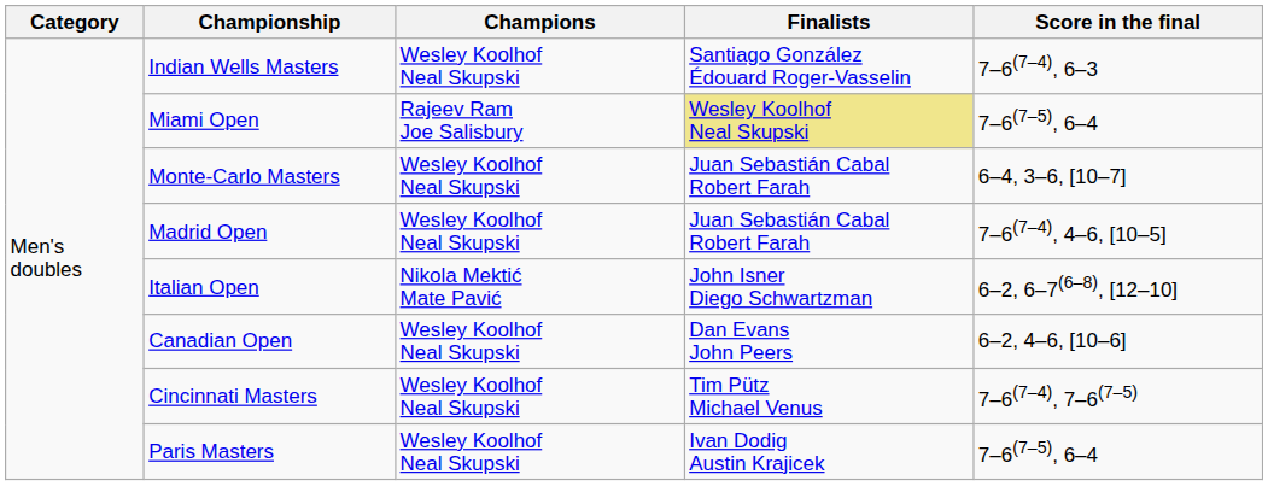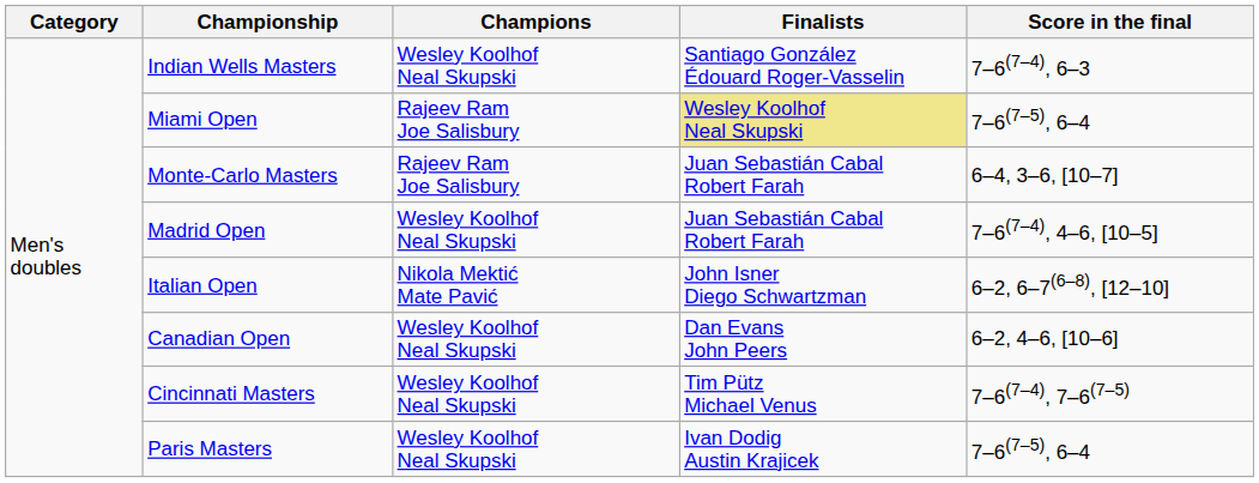 <table class="wikitable" style="font-size:90%;" width="100%">
 <tr>
 <th style="width: 11%;">Category</th>
 <th style="width: 20%;">Championship</th>
 <th style="width: 23%;">Champions</th>
 <th style="width: 23%;">Finalists</th>
 <th style="width: 23%;">Score in the final</th>
 </tr>
 <tr>
 <td rowspan="8">Men's doubles</td>
 <td><a href='#'>Indian Wells Masters</a></td>
 <td> <a href='#'>Wesley Koolhof</a><br> <a href='#'>Neal Skupski</a></td>
 <td> <a href='#'>Santiago González</a><br> <a href='#'>Édouard Roger-Vasselin</a></td>
 <td>7–6<sup>(7–4)</sup>, 6–3</td>
 </tr>
 <tr>
 <td><a href='#'>Miami Open</a></td>
 <td> <a href='#'>Rajeev Ram</a><br> <a href='#'>Joe Salisbury</a></td>
 <td style="background: khaki;"> <a href='#'>Wesley Koolhof</a> <br> <a href='#'>Neal Skupski</a></td>
 <td>7–6<sup>(7–5)</sup>, 6–4</td>
 </tr>
 <tr>
 <td><a href='#'>Monte-Carlo Masters</a></td>
-<td> <a href='#'>Wesley Koolhof</a><br> <a href='#'>Neal Skupski</a></td>
+<td> <a href='#'>Rajeev Ram</a> <br>  <a href='#'>Joe Salisbury</a></td>
 <td> <a href='#'>Juan Sebastián Cabal</a> <br>  <a href='#'>Robert Farah</a></td>
 <td>6–4, 3–6, [10–7]</td>
 </tr>
 <tr>
 <td><a href='#'>Madrid Open</a></td>
 <td> <a href='#'>Wesley Koolhof</a><br> <a href='#'>Neal Skupski</a></td>
 <td> <a href='#'>Juan Sebastián Cabal</a><br> <a href='#'>Robert Farah</a></td>
 <td>7–6<sup>(7–4)</sup>, 4–6, [10–5]</td>
 </tr>
 <tr>
 <td><a href='#'>Italian Open</a></td>
 <td> <a href='#'>Nikola Mektić</a><br> <a href='#'>Mate Pavić</a></td>
 <td> <a href='#'>John Isner</a><br> <a href='#'>Diego Schwartzman</a></td>
 <td>6–2, 6–7<sup>(6–8)</sup>, [12–10]</td>
 </tr>
 <tr>
 <td><a href='#'>Canadian Open</a></td>
 <td> <a href='#'>Wesley Koolhof</a><br> <a href='#'>Neal Skupski</a></td>
 <td> <a href='#'>Dan Evans</a><br> <a href='#'>John Peers</a></td>
 <td>6–2, 4–6, [10–6]</td>
 </tr>
 <tr>
 <td><a href='#'>Cincinnati Masters</a></td>
 <td> <a href='#'>Wesley Koolhof</a><br> <a href='#'>Neal Skupski</a></td>
 <td> <a href='#'>Tim Pütz</a><br> <a href='#'>Michael Venus</a></td>
 <td>7–6<sup>(7–4)</sup>, 7–6<sup>(7–5)</sup></td>
 </tr>
 <tr>
 <td><a href='#'>Paris Masters</a></td>
 <td> <a href='#'>Wesley Koolhof</a><br> <a href='#'>Neal Skupski</a></td>
 <td> <a href='#'>Ivan Dodig</a><br> <a href='#'>Austin Krajicek</a></td>
 <td>7–6<sup>(7–5)</sup>, 6–4</td>
 </tr>
 </table>
